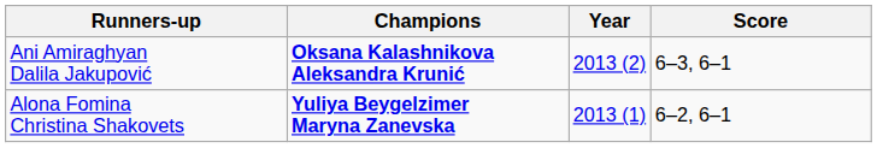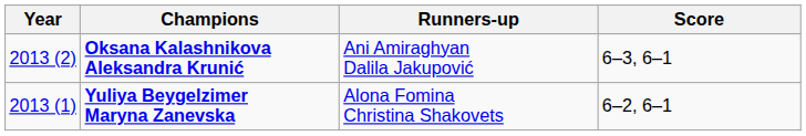 <table class="wikitable" style="font-size:90%">
 <tr>
+<th>Year</th>
+<th width="200">Champions</th>
 <th width="200">Runners-up</th>
-<th width="200">Champions</th>
-<th>Year</th>
 <th width="155">Score</th>
 </tr>
 <tr>
+<td><a href='#'>2013 (2)</a></td>
+<td> <strong><a href='#'>Oksana Kalashnikova</a></strong> <br>  <strong><a href='#'>Aleksandra Krunić</a></strong></td>
 <td> <a href='#'>Ani Amiraghyan</a> <br>  <a href='#'>Dalila Jakupović</a></td>
-<td> <strong><a href='#'>Oksana Kalashnikova</a></strong> <br>  <strong><a href='#'>Aleksandra Krunić</a></strong></td>
-<td><a href='#'>2013 (2)</a></td>
 <td>6–3, 6–1</td>
 </tr>
 <tr>
+<td><a href='#'>2013 (1)</a></td>
+<td> <strong><a href='#'>Yuliya Beygelzimer</a></strong> <br>  <strong><a href='#'>Maryna Zanevska</a></strong></td>
 <td> <a href='#'>Alona Fomina</a> <br>  <a href='#'>Christina Shakovets</a></td>
-<td> <strong><a href='#'>Yuliya Beygelzimer</a></strong> <br>  <strong><a href='#'>Maryna Zanevska</a></strong></td>
-<td><a href='#'>2013 (1)</a></td>
 <td>6–2, 6–1</td>
 </tr>
 </table>
